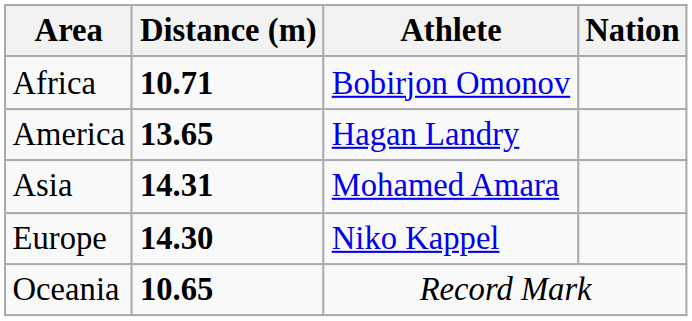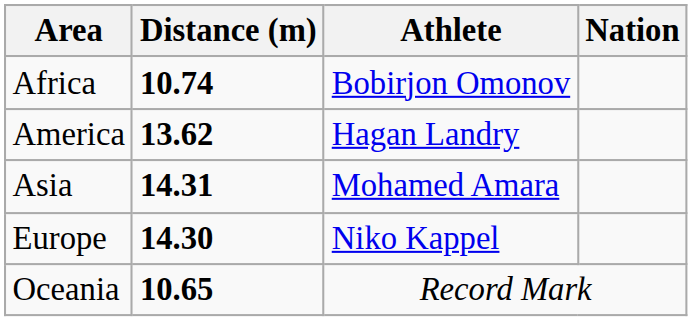 <table class="wikitable">
 <tr>
 <th>Area</th>
 <th>Distance (m)</th>
 <th>Athlete</th>
 <th>Nation</th>
 </tr>
 <tr>
 <td>Africa</td>
-<td><strong>10.71</strong></td>
+<td><strong>10.74</strong></td>
 <td><a href='#'>Bobirjon Omonov</a></td>
 <td></td>
 </tr>
 <tr>
 <td>America</td>
-<td><strong>13.65</strong></td>
+<td><strong>13.62</strong></td>
 <td><a href='#'>Hagan Landry</a></td>
 <td></td>
 </tr>
 <tr>
 <td>Asia</td>
 <td><strong>14.31</strong> </td>
 <td><a href='#'>Mohamed Amara</a></td>
 <td></td>
 </tr>
 <tr>
 <td>Europe</td>
 <td><strong>14.30</strong></td>
 <td><a href='#'>Niko Kappel</a></td>
 <td></td>
 </tr>
 <tr>
 <td>Oceania</td>
 <td><strong>10.65</strong></td>
 <td colspan="2" align="center"><em>Record Mark</em></td>
 </tr>
 </table>
